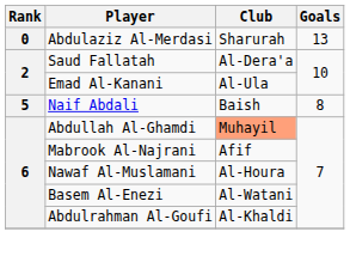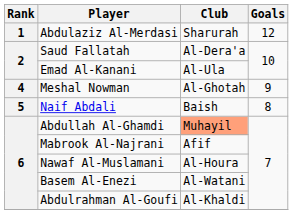 <table class=wikitable>
 <tr>
 <th>Rank</th>
 <th>Player</th>
 <th>Club</th>
 <th>Goals</th>
 </tr>
 <tr>
-<th>0</th>
+<th>1</th>
 <td> Abdulaziz Al-Merdasi</td>
 <td>Sharurah</td>
-<td align=center>13</td>
+<td align=center>12</td>
 </tr>
 <tr>
 <th rowspan=2>2</th>
 <td> Saud Fallatah</td>
 <td>Al-Dera'a</td>
 <td align=center rowspan=2>10</td>
 </tr>
 <tr>
 <td> Emad Al-Kanani</td>
 <td>Al-Ula</td>
+</tr>
+<tr>
+<th>4</th>
+<td> Meshal Nowman</td>
+<td>Al-Ghotah</td>
+<td align=center>9</td>
 </tr>
 <tr>
 <th>5</th>
 <td> <a href='#'>Naif Abdali</a></td>
 <td>Baish</td>
 <td align=center>8</td>
 </tr>
 <tr>
 <th rowspan=5>6</th>
 <td> Abdullah Al-Ghamdi</td>
 <td style="background: lightsalmon;">Muhayil</td>
 <td align=center rowspan=5>7</td>
 </tr>
 <tr>
 <td> Mabrook Al-Najrani</td>
 <td>Afif</td>
 </tr>
 <tr>
 <td> Nawaf Al-Muslamani</td>
 <td>Al-Houra</td>
 </tr>
 <tr>
 <td> Basem Al-Enezi</td>
 <td>Al-Watani</td>
 </tr>
 <tr>
 <td> Abdulrahman Al-Goufi</td>
 <td>Al-Khaldi</td>
 </tr>
 <tr>
 </tr>
 </table>
